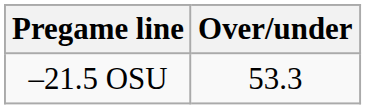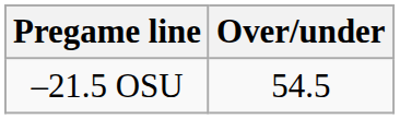 <table class="wikitable">
 <tr align="center">
 <th style=>Pregame line</th>
 <th style=>Over/under</th>
 </tr>
 <tr align="center">
 <td>–21.5 OSU</td>
-<td>53.3</td>
+<td>54.5</td>
 </tr>
 </table>
